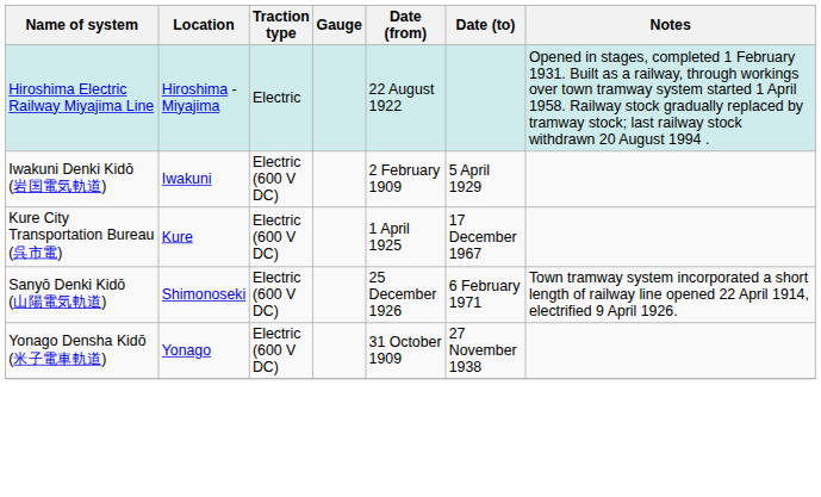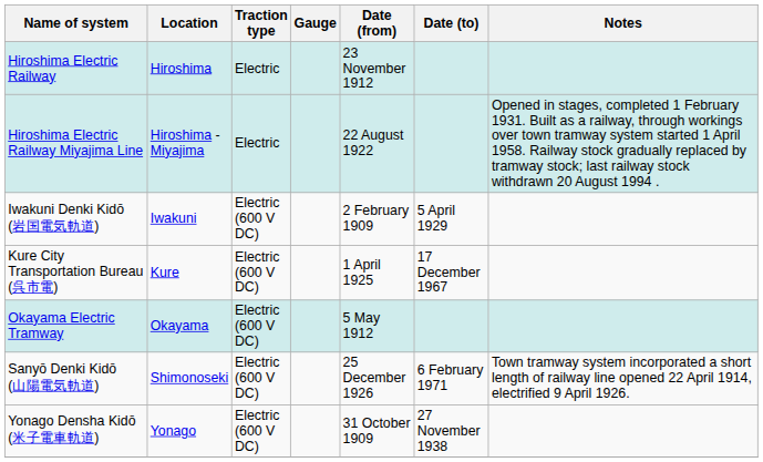 <table class="wikitable" width=100%>
 <tr>
 <th width="20%">Name of system</th>
 <th width="08%">Location</th>
 <th width="06%">Traction<br>type</th>
 <th width="06%">Gauge</th>
 <th width="10%">Date (from)</th>
 <th width="10%">Date (to)</th>
 <th width="40%">Notes</th>
+</tr>
+<tr style="background:#CFECEC">
+<td><a href='#'>Hiroshima Electric Railway</a></td>
+<td><a href='#'>Hiroshima</a></td>
+<td>Electric</td>
+<td></td>
+<td>23 November 1912 </td>
+<td> </td>
+<td> </td>
 </tr>
 <tr style="background:#CFECEC">
 <td><a href='#'>Hiroshima Electric Railway Miyajima Line</a></td>
 <td><a href='#'>Hiroshima</a> - <a href='#'>Miyajima</a></td>
 <td>Electric</td>
 <td> </td>
 <td>22 August 1922</td>
 <td> </td>
 <td>Opened in stages, completed 1 February 1931. Built as a railway, through workings over town tramway system started 1 April 1958. Railway stock gradually replaced by tramway stock; last railway stock withdrawn 20 August 1994 .</td>
 </tr>
 <tr>
 <td>Iwakuni Denki Kidō<br>(<a href='#'>岩国電気軌道</a>)</td>
 <td><a href='#'>Iwakuni</a></td>
 <td>Electric<br>(600 V DC)</td>
 <td></td>
 <td>2 February 1909</td>
 <td>5 April 1929</td>
 <td></td>
 </tr>
 <tr>
 <td>Kure City Transportation Bureau<br>(<a href='#'>呉市電</a>)</td>
 <td><a href='#'>Kure</a></td>
 <td>Electric<br>(600 V DC)</td>
 <td></td>
 <td>1 April 1925</td>
 <td>17 December 1967</td>
 <td></td>
 </tr>
+<tr style="background:#CFECEC">
+<td><a href='#'>Okayama Electric Tramway</a></td>
+<td><a href='#'>Okayama</a></td>
+<td>Electric<br>(600 V DC)</td>
+<td></td>
+<td>5 May 1912 </td>
+<td> </td>
+<td> </td>
+</tr>
 <tr>
 <td>Sanyō Denki Kidō<br>(<a href='#'>山陽電気軌道</a>)</td>
 <td><a href='#'>Shimonoseki</a></td>
 <td>Electric<br>(600 V DC)</td>
 <td></td>
 <td>25 December 1926</td>
 <td>6 February 1971</td>
 <td>Town tramway system incorporated a short length of railway line opened 22 April 1914, electrified 9 April 1926.</td>
 </tr>
 <tr>
 <td>Yonago Densha Kidō<br>(<a href='#'>米子電車軌道</a>)</td>
 <td><a href='#'>Yonago</a></td>
 <td>Electric<br>(600 V DC)</td>
 <td></td>
 <td>31 October 1909</td>
 <td>27 November 1938</td>
 <td></td>
 </tr>
 <tr>
 </tr>
 </table>
